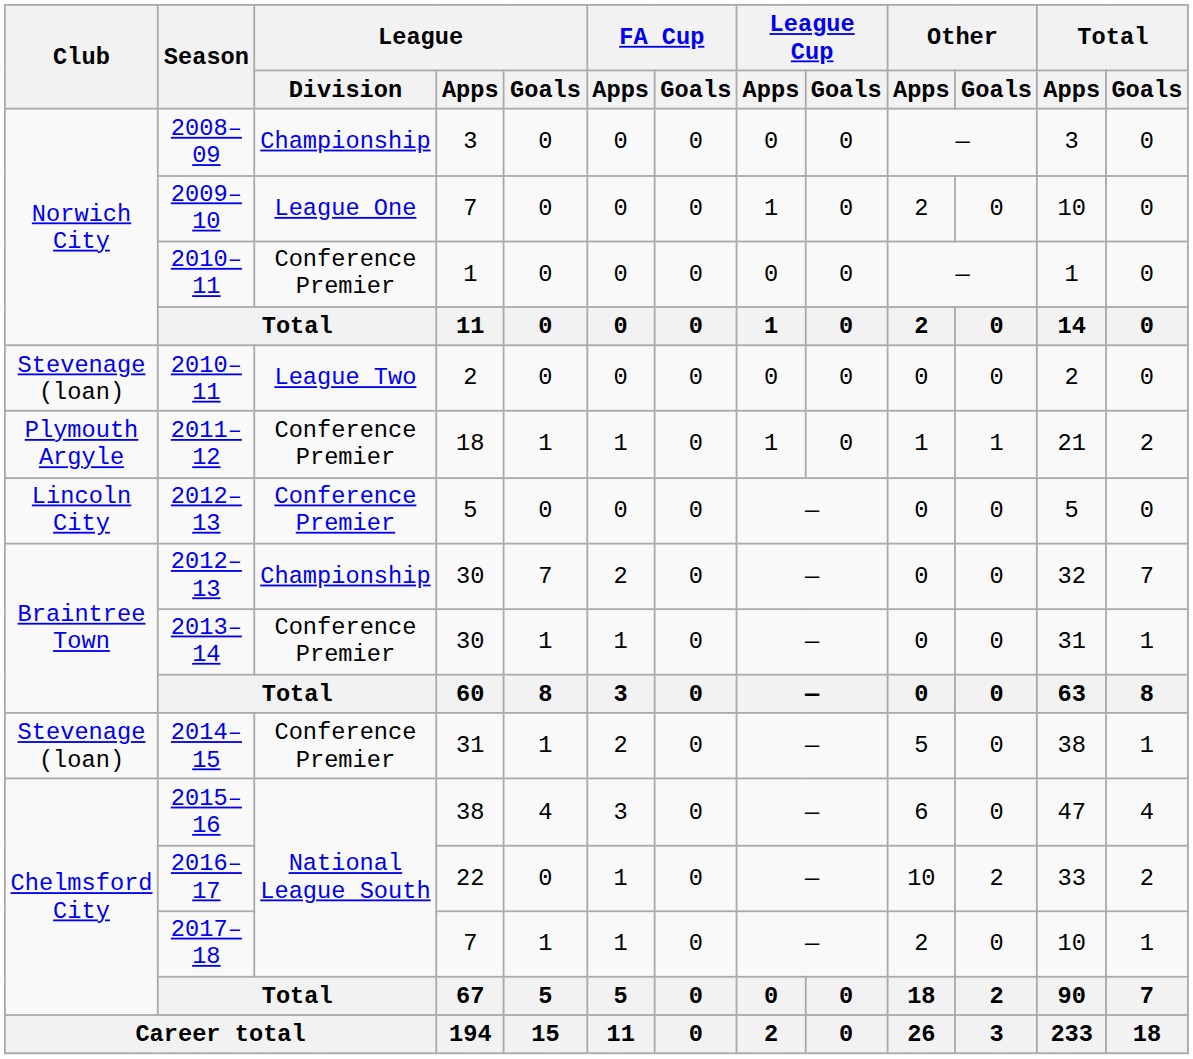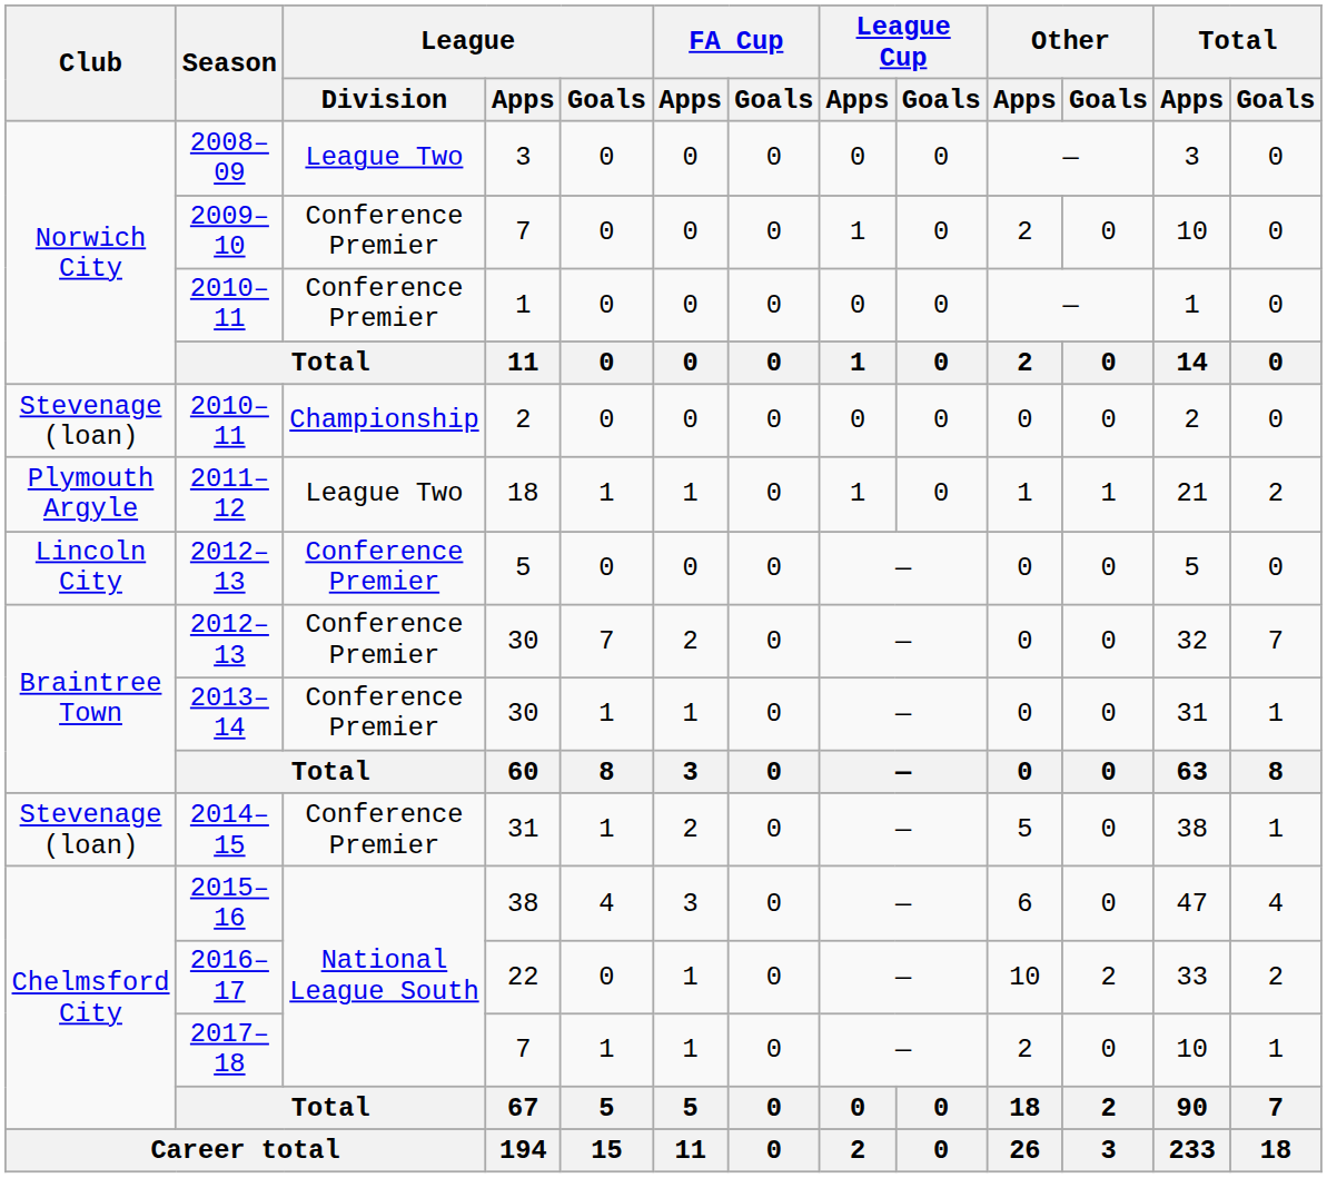 <table class="wikitable" style="text-align:center">
 <tr>
 <th rowspan="2">Club</th>
 <th rowspan="2">Season</th>
 <th colspan="3">League</th>
 <th colspan="2"><a href='#'>FA Cup</a></th>
 <th colspan="2"><a href='#'>League Cup</a></th>
 <th colspan="2">Other</th>
 <th colspan="2">Total</th>
 </tr>
 <tr>
 <th>Division</th>
 <th>Apps</th>
 <th>Goals</th>
 <th>Apps</th>
 <th>Goals</th>
 <th>Apps</th>
 <th>Goals</th>
 <th>Apps</th>
 <th>Goals</th>
 <th>Apps</th>
 <th>Goals</th>
 </tr>
 <tr>
 <td rowspan="4"><a href='#'>Norwich City</a></td>
 <td><a href='#'>2008–09</a></td>
-<td><a href='#'>Championship</a></td>
+<td><a href='#'>League Two</a></td>
 <td>3</td>
 <td>0</td>
 <td>0</td>
 <td>0</td>
 <td>0</td>
 <td>0</td>
 <td colspan="2">—</td>
 <td>3</td>
 <td>0</td>
 </tr>
 <tr>
 <td><a href='#'>2009–10</a></td>
-<td><a href='#'>League One</a></td>
+<td>Conference Premier</td>
 <td>7</td>
 <td>0</td>
 <td>0</td>
 <td>0</td>
 <td>1</td>
 <td>0</td>
 <td>2</td>
 <td>0</td>
 <td>10</td>
 <td>0</td>
 </tr>
 <tr>
 <td><a href='#'>2010–11</a></td>
 <td>Conference Premier</td>
 <td>1</td>
 <td>0</td>
 <td>0</td>
 <td>0</td>
 <td>0</td>
 <td>0</td>
 <td colspan="2">—</td>
 <td>1</td>
 <td>0</td>
 </tr>
 <tr>
 <th colspan="2">Total</th>
 <th>11</th>
 <th>0</th>
 <th>0</th>
 <th>0</th>
 <th>1</th>
 <th>0</th>
 <th>2</th>
 <th>0</th>
 <th>14</th>
 <th>0</th>
 </tr>
 <tr>
 <td><a href='#'>Stevenage</a> (loan)</td>
 <td><a href='#'>2010–11</a></td>
-<td><a href='#'>League Two</a></td>
+<td><a href='#'>Championship</a></td>
 <td>2</td>
 <td>0</td>
 <td>0</td>
 <td>0</td>
 <td>0</td>
 <td>0</td>
 <td>0</td>
 <td>0</td>
 <td>2</td>
 <td>0</td>
 </tr>
 <tr>
 <td><a href='#'>Plymouth Argyle</a></td>
 <td><a href='#'>2011–12</a></td>
-<td>Conference Premier</td>
+<td>League Two</td>
 <td>18</td>
 <td>1</td>
 <td>1</td>
 <td>0</td>
 <td>1</td>
 <td>0</td>
 <td>1</td>
 <td>1</td>
 <td>21</td>
 <td>2</td>
 </tr>
 <tr>
 <td><a href='#'>Lincoln City</a></td>
 <td><a href='#'>2012–13</a></td>
 <td><a href='#'>Conference Premier</a></td>
 <td>5</td>
 <td>0</td>
 <td>0</td>
 <td>0</td>
 <td colspan="2">—</td>
 <td>0</td>
 <td>0</td>
 <td>5</td>
 <td>0</td>
 </tr>
 <tr>
 <td rowspan="3"><a href='#'>Braintree Town</a></td>
 <td><a href='#'>2012–13</a></td>
-<td><a href='#'>Championship</a></td>
+<td>Conference Premier</td>
 <td>30</td>
 <td>7</td>
 <td>2</td>
 <td>0</td>
 <td colspan="2">—</td>
 <td>0</td>
 <td>0</td>
 <td>32</td>
 <td>7</td>
 </tr>
 <tr>
 <td><a href='#'>2013–14</a></td>
 <td>Conference Premier</td>
 <td>30</td>
 <td>1</td>
 <td>1</td>
 <td>0</td>
 <td colspan="2">—</td>
 <td>0</td>
 <td>0</td>
 <td>31</td>
 <td>1</td>
 </tr>
 <tr>
 <th colspan="2">Total</th>
 <th>60</th>
 <th>8</th>
 <th>3</th>
 <th>0</th>
 <th colspan="2">—</th>
 <th>0</th>
 <th>0</th>
 <th>63</th>
 <th>8</th>
 </tr>
 <tr>
 <td><a href='#'>Stevenage</a> (loan)</td>
 <td><a href='#'>2014–15</a></td>
 <td>Conference Premier</td>
 <td>31</td>
 <td>1</td>
 <td>2</td>
 <td>0</td>
 <td colspan="2">—</td>
 <td>5</td>
 <td>0</td>
 <td>38</td>
 <td>1</td>
 </tr>
 <tr>
 <td rowspan="4"><a href='#'>Chelmsford City</a></td>
 <td><a href='#'>2015–16</a></td>
 <td rowspan="3"><a href='#'>National League South</a></td>
 <td>38</td>
 <td>4</td>
 <td>3</td>
 <td>0</td>
 <td colspan="2">—</td>
 <td>6</td>
 <td>0</td>
 <td>47</td>
 <td>4</td>
 </tr>
 <tr>
 <td><a href='#'>2016–17</a></td>
 <td>22</td>
 <td>0</td>
 <td>1</td>
 <td>0</td>
 <td colspan="2">—</td>
 <td>10</td>
 <td>2</td>
 <td>33</td>
 <td>2</td>
 </tr>
 <tr>
 <td><a href='#'>2017–18</a></td>
 <td>7</td>
 <td>1</td>
 <td>1</td>
 <td>0</td>
 <td colspan="2">—</td>
 <td>2</td>
 <td>0</td>
 <td>10</td>
 <td>1</td>
 </tr>
 <tr>
 <th colspan="2">Total</th>
 <th>67</th>
 <th>5</th>
 <th>5</th>
 <th>0</th>
 <th>0</th>
 <th>0</th>
 <th>18</th>
 <th>2</th>
 <th>90</th>
 <th>7</th>
 </tr>
 <tr>
 <th colspan="3">Career total</th>
 <th>194</th>
 <th>15</th>
 <th>11</th>
 <th>0</th>
 <th>2</th>
 <th>0</th>
 <th>26</th>
 <th>3</th>
 <th>233</th>
 <th>18</th>
 </tr>
 </table>
